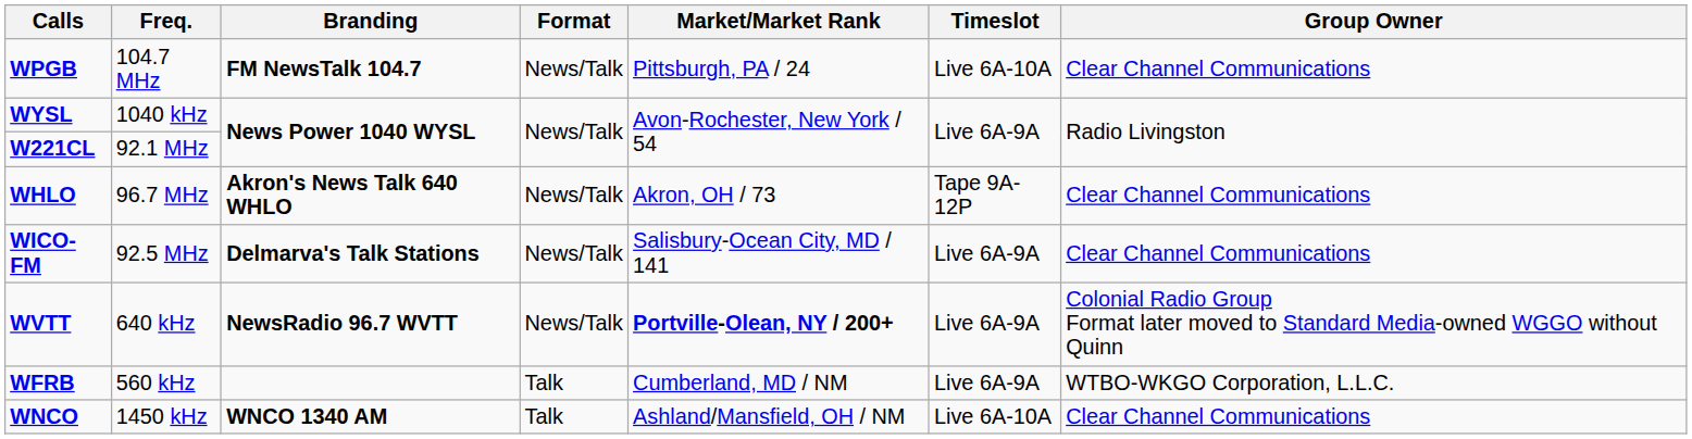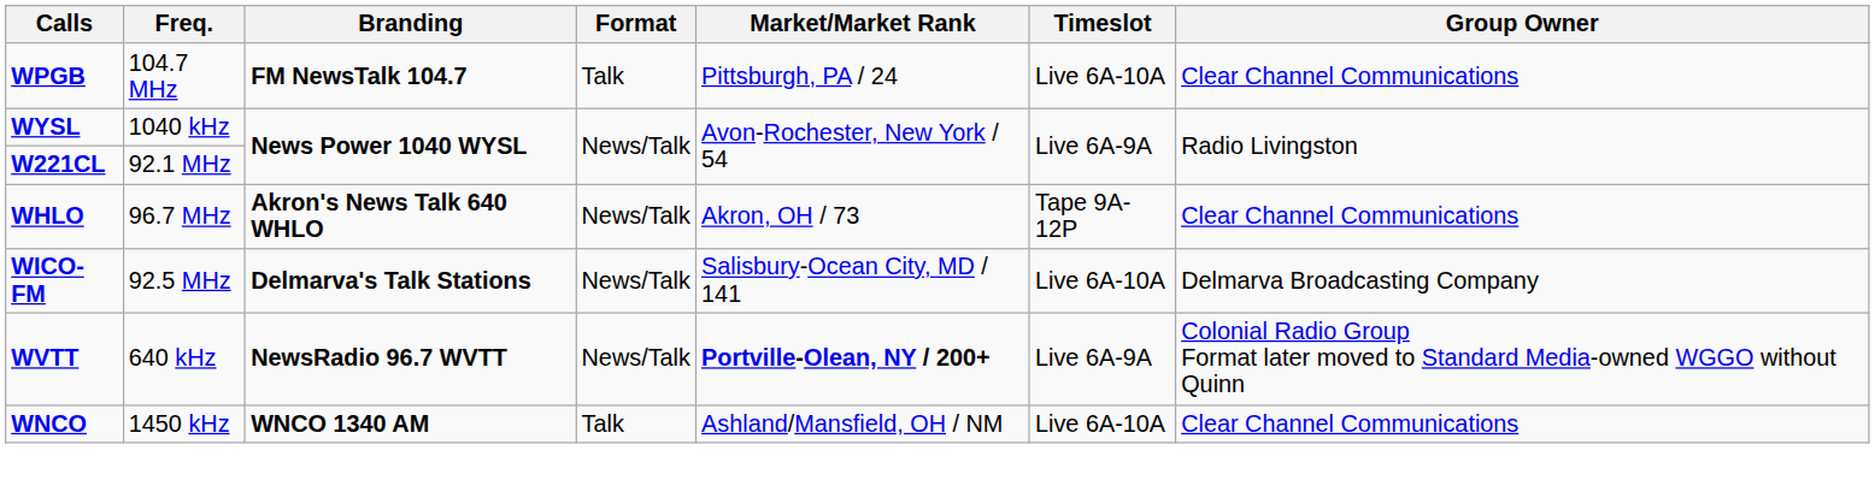 <table class="wikitable">
 <tr>
 <th>Calls</th>
 <th>Freq.</th>
 <th>Branding</th>
 <th>Format</th>
 <th>Market/Market Rank</th>
 <th>Timeslot</th>
 <th>Group Owner</th>
 </tr>
 <tr>
 <td><strong><a href='#'>WPGB</a></strong></td>
 <td>104.7 <a href='#'>MHz</a></td>
 <td><strong>FM NewsTalk 104.7</strong></td>
-<td>News/Talk</td>
+<td>Talk</td>
 <td><a href='#'>Pittsburgh, PA</a> / 24</td>
 <td>Live 6A-10A</td>
 <td><a href='#'>Clear Channel Communications</a></td>
 </tr>
 <tr>
 <td><strong><a href='#'>WYSL</a></strong></td>
 <td>1040 <a href='#'>kHz</a></td>
 <td rowspan="2"> <strong>News Power 1040 WYSL</strong></td>
 <td rowspan="2">News/Talk</td>
 <td rowspan="2"><a href='#'>Avon</a>-<a href='#'>Rochester, New York</a> / 54</td>
 <td rowspan="2">Live 6A-9A</td>
 <td rowspan="2">Radio Livingston</td>
 </tr>
 <tr>
 <td><strong><a href='#'>W221CL</a></strong></td>
 <td>92.1 <a href='#'>MHz</a></td>
 </tr>
 <tr>
 <td><strong><a href='#'>WHLO</a></strong></td>
 <td>96.7 <a href='#'>MHz</a></td>
 <td><strong>Akron's News Talk 640 WHLO</strong></td>
 <td>News/Talk</td>
 <td><a href='#'>Akron, OH</a> / 73</td>
 <td>Tape 9A-12P</td>
 <td><a href='#'>Clear Channel Communications</a></td>
 </tr>
 <tr>
 <td><strong><a href='#'>WICO-FM</a></strong></td>
 <td>92.5 <a href='#'>MHz</a></td>
 <td><strong>Delmarva's Talk Stations</strong></td>
 <td>News/Talk</td>
 <td><a href='#'>Salisbury</a>-<a href='#'>Ocean City, MD</a> / 141</td>
-<td>Live 6A-9A</td>
-<td><a href='#'>Clear Channel Communications</a></td>
+<td>Live 6A-10A</td>
+<td>Delmarva Broadcasting Company</td>
 </tr>
 <tr>
 <td><strong><a href='#'>WVTT</a></strong></td>
 <td>640 <a href='#'>kHz</a></td>
 <td> <strong>NewsRadio 96.7 WVTT</strong></td>
 <td>News/Talk</td>
 <td><strong><a href='#'>Portville</a>-<a href='#'>Olean, NY</a> / 200+</strong></td>
 <td>Live 6A-9A</td>
 <td><a href='#'>Colonial Radio Group</a><br>Format later moved to <a href='#'>Standard Media</a>-owned <a href='#'>WGGO</a> without Quinn</td>
 </tr>
 <tr>
-<td><strong><a href='#'>WFRB</a></strong></td>
-<td>560 <a href='#'>kHz</a></td>
-<td></td>
-<td>Talk</td>
-<td><a href='#'>Cumberland, MD</a> / NM</td>
-<td>Live 6A-9A</td>
-<td>WTBO-WKGO Corporation, L.L.C.</td>
-</tr>
-<tr>
 <td><strong><a href='#'>WNCO</a></strong></td>
 <td>1450 <a href='#'>kHz</a></td>
 <td><strong>WNCO 1340 AM</strong></td>
 <td>Talk</td>
 <td><a href='#'>Ashland</a>/<a href='#'>Mansfield, OH</a> / NM</td>
 <td>Live 6A-10A</td>
 <td><a href='#'>Clear Channel Communications</a></td>
 </tr>
 </table>
